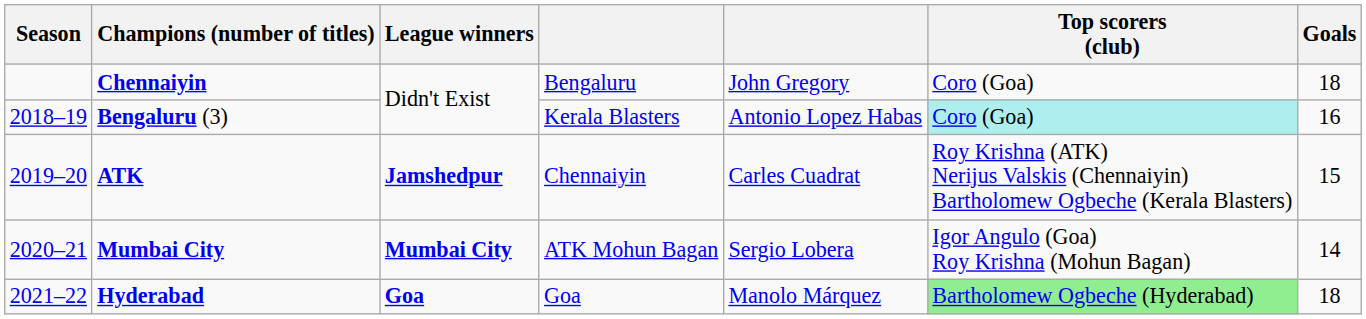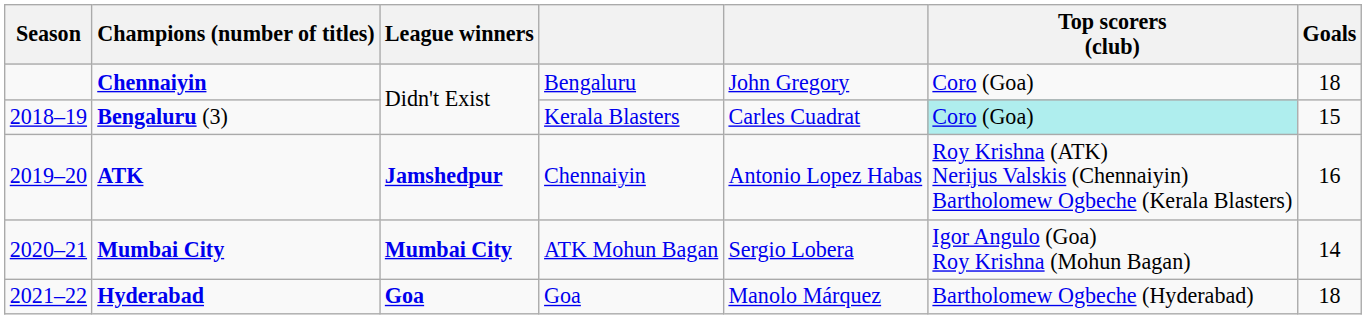 <table class="wikitable">
 <tr>
 <th>Season</th>
 <th>Champions (number of titles)</th>
 <th>League winners</th>
 <th></th>
 <th></th>
 <th>Top scorers<br>(club)</th>
 <th>Goals</th>
 </tr>
 <tr>
 <td align=center></td>
 <td><strong><a href='#'>Chennaiyin</a></strong></td>
 <td rowspan="2">Didn't Exist</td>
 <td><a href='#'>Bengaluru</a></td>
 <td> <a href='#'>John Gregory</a></td>
 <td> <a href='#'>Coro</a> (Goa)</td>
 <td align=center>18</td>
 </tr>
 <tr>
 <td align=center><a href='#'>2018–19</a></td>
 <td><strong><a href='#'>Bengaluru</a></strong> (3)</td>
 <td><a href='#'>Kerala Blasters</a></td>
-<td> <a href='#'>Antonio Lopez Habas</a></td>
+<td> <a href='#'>Carles Cuadrat</a></td>
 <td style="background: paleturquoise;"> <a href='#'>Coro</a> (Goa)</td>
-<td align=center>16</td>
+<td align=center>15</td>
 </tr>
 <tr>
 <td align="center"><a href='#'>2019–20</a></td>
 <td><strong><a href='#'>ATK</a></strong></td>
 <td><strong><a href='#'>Jamshedpur</a></strong></td>
 <td><a href='#'>Chennaiyin</a></td>
-<td> <a href='#'>Carles Cuadrat</a></td>
+<td> <a href='#'>Antonio Lopez Habas</a></td>
 <td> <a href='#'>Roy Krishna</a> (ATK)<br> <a href='#'>Nerijus Valskis</a> (Chennaiyin)<br> <a href='#'>Bartholomew Ogbeche</a> (Kerala Blasters)</td>
-<td align="center">15</td>
+<td align="center">16</td>
 </tr>
 <tr>
 <td align="center"><a href='#'>2020–21</a></td>
 <td><strong><a href='#'>Mumbai City</a></strong></td>
 <td><strong><a href='#'>Mumbai City</a></strong></td>
 <td><a href='#'>ATK Mohun Bagan</a></td>
 <td> <a href='#'>Sergio Lobera</a></td>
 <td> <a href='#'>Igor Angulo</a> (Goa)<br> <a href='#'>Roy Krishna</a> (Mohun Bagan)</td>
 <td align="center">14</td>
 </tr>
 <tr>
 <td align="center"><a href='#'>2021–22</a></td>
 <td><strong><a href='#'>Hyderabad</a></strong></td>
 <td><strong><a href='#'>Goa</a></strong></td>
 <td><a href='#'>Goa</a></td>
 <td> <a href='#'>Manolo Márquez</a></td>
-<td style="background: lightgreen;"> <a href='#'>Bartholomew Ogbeche</a> (Hyderabad)</td>
+<td> <a href='#'>Bartholomew Ogbeche</a> (Hyderabad)</td>
 <td align="center">18</td>
 </tr>
 </table>
